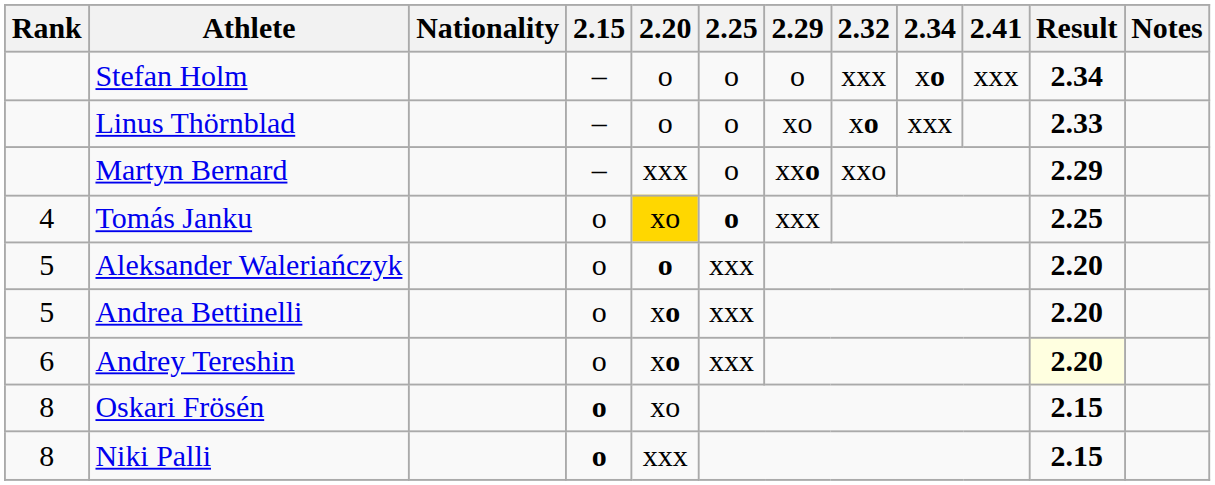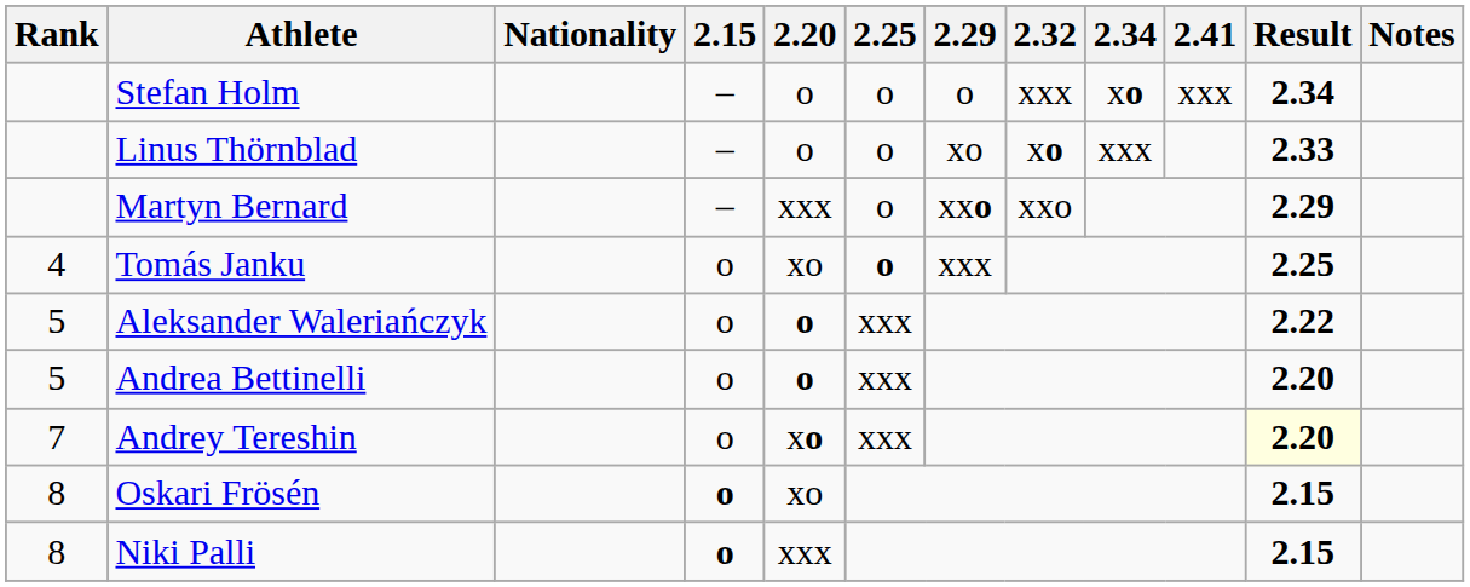 <table class="wikitable" style="text-align:center">
 <tr>
 <th>Rank</th>
 <th>Athlete</th>
 <th>Nationality</th>
 <th>2.15</th>
 <th>2.20</th>
 <th>2.25</th>
 <th>2.29</th>
 <th>2.32</th>
 <th>2.34</th>
 <th>2.41</th>
 <th>Result</th>
 <th>Notes</th>
 </tr>
 <tr>
 <td></td>
 <td align="left"><a href='#'>Stefan Holm</a></td>
 <td align=left></td>
 <td>–</td>
 <td>o</td>
 <td>o</td>
 <td>o</td>
 <td>xxx</td>
 <td>x<strong>o</strong></td>
 <td>xxx</td>
 <td><strong>2.34</strong></td>
 <td></td>
 </tr>
 <tr>
 <td></td>
 <td align="left"><a href='#'>Linus Thörnblad</a></td>
 <td align=left></td>
 <td>–</td>
 <td>o</td>
 <td>o</td>
 <td>xo</td>
 <td>x<strong>o</strong></td>
 <td>xxx</td>
 <td></td>
 <td><strong>2.33</strong></td>
 <td></td>
 </tr>
 <tr>
 <td></td>
 <td align="left"><a href='#'>Martyn Bernard</a></td>
 <td align=left></td>
 <td>–</td>
 <td>xxx</td>
 <td>o</td>
 <td>xx<strong>o</strong></td>
 <td>xxo</td>
 <td colspan=2></td>
 <td><strong>2.29</strong></td>
 <td></td>
 </tr>
 <tr>
 <td>4</td>
 <td align="left"><a href='#'>Tomás Janku</a></td>
 <td align=left></td>
 <td>o</td>
-<td style="background: gold;">xo</td>
+<td>xo</td>
 <td><strong>o</strong></td>
 <td>xxx</td>
 <td colspan=3></td>
 <td><strong>2.25</strong></td>
 <td></td>
 </tr>
 <tr>
 <td>5</td>
 <td align="left"><a href='#'>Aleksander Waleriańczyk</a></td>
 <td align=left></td>
 <td>o</td>
 <td><strong>o</strong></td>
 <td>xxx</td>
 <td colspan=4></td>
-<td><strong>2.20</strong></td>
+<td><strong>2.22</strong></td>
 <td></td>
 </tr>
 <tr>
 <td>5</td>
 <td align="left"><a href='#'>Andrea Bettinelli</a></td>
 <td align=left></td>
 <td>o</td>
-<td>x<strong>o</strong></td>
+<td><strong>o</strong></td>
 <td>xxx</td>
 <td colspan=4></td>
 <td><strong>2.20</strong></td>
 <td></td>
 </tr>
 <tr>
-<td>6</td>
+<td>7</td>
 <td align="left"><a href='#'>Andrey Tereshin</a></td>
 <td align=left></td>
 <td>o</td>
 <td>x<strong>o</strong></td>
 <td>xxx</td>
 <td colspan=4></td>
 <td style="background: lightyellow;"><strong>2.20</strong></td>
 <td></td>
 </tr>
 <tr>
 <td>8</td>
 <td align="left"><a href='#'>Oskari Frösén</a></td>
 <td align=left></td>
 <td><strong>o</strong></td>
 <td>xo</td>
 <td colspan=5></td>
 <td><strong>2.15</strong></td>
 <td></td>
 </tr>
 <tr>
 <td>8</td>
 <td align="left"><a href='#'>Niki Palli</a></td>
 <td align=left></td>
 <td><strong>o</strong></td>
 <td>xxx</td>
 <td colspan=5></td>
 <td><strong>2.15</strong></td>
 <td></td>
 </tr>
 </table>
